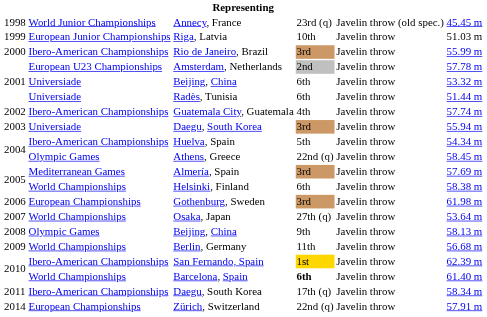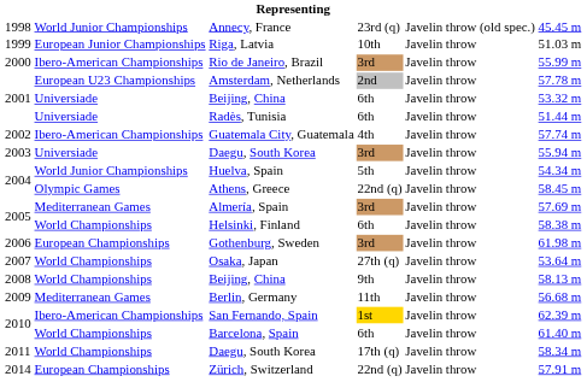 <table>
 <tr>
 <th colspan="6">Representing </th>
 </tr>
 <tr>
 <td>1998</td>
 <td><a href='#'>World Junior Championships</a></td>
 <td><a href='#'>Annecy</a>, France</td>
 <td>23rd (q)</td>
 <td>Javelin throw (old spec.)</td>
 <td><a href='#'>45.45 m</a></td>
 </tr>
 <tr>
 <td>1999</td>
 <td><a href='#'>European Junior Championships</a></td>
 <td><a href='#'>Riga</a>, Latvia</td>
 <td>10th</td>
 <td>Javelin throw</td>
 <td>51.03 m</td>
 </tr>
 <tr>
 <td>2000</td>
 <td><a href='#'>Ibero-American Championships</a></td>
 <td><a href='#'>Rio de Janeiro</a>, Brazil</td>
 <td bgcolor="cc9966">3rd</td>
 <td>Javelin throw</td>
 <td><a href='#'>55.99 m</a></td>
 </tr>
 <tr>
 <td rowspan=3>2001</td>
 <td><a href='#'>European U23 Championships</a></td>
 <td><a href='#'>Amsterdam</a>, Netherlands</td>
 <td bgcolor=silver>2nd</td>
 <td>Javelin throw</td>
 <td><a href='#'>57.78 m</a></td>
 </tr>
 <tr>
 <td><a href='#'>Universiade</a></td>
 <td><a href='#'>Beijing</a>, <a href='#'>China</a></td>
 <td>6th</td>
 <td>Javelin throw</td>
 <td><a href='#'>53.32 m</a></td>
 </tr>
 <tr>
 <td><a href='#'>Universiade</a></td>
 <td><a href='#'>Radès</a>, Tunisia</td>
 <td>6th</td>
 <td>Javelin throw</td>
 <td><a href='#'>51.44 m</a></td>
 </tr>
 <tr>
 <td>2002</td>
 <td><a href='#'>Ibero-American Championships</a></td>
 <td><a href='#'>Guatemala City</a>, Guatemala</td>
 <td>4th</td>
 <td>Javelin throw</td>
 <td><a href='#'>57.74 m</a></td>
 </tr>
 <tr>
 <td>2003</td>
 <td><a href='#'>Universiade</a></td>
 <td><a href='#'>Daegu</a>, <a href='#'>South Korea</a></td>
 <td bgcolor="cc9966">3rd</td>
 <td>Javelin throw</td>
 <td><a href='#'>55.94 m</a></td>
 </tr>
 <tr>
 <td rowspan=2>2004</td>
-<td><a href='#'>Ibero-American Championships</a></td>
+<td><a href='#'>World Junior Championships</a></td>
 <td><a href='#'>Huelva</a>, Spain</td>
 <td>5th</td>
 <td>Javelin throw</td>
 <td><a href='#'>54.34 m</a></td>
 </tr>
 <tr>
 <td><a href='#'>Olympic Games</a></td>
 <td><a href='#'>Athens</a>, Greece</td>
 <td>22nd (q)</td>
 <td>Javelin throw</td>
 <td><a href='#'>58.45 m</a></td>
 </tr>
 <tr>
 <td rowspan=2>2005</td>
 <td><a href='#'>Mediterranean Games</a></td>
 <td><a href='#'>Almería</a>, Spain</td>
 <td bgcolor="cc9966">3rd</td>
 <td>Javelin throw</td>
 <td><a href='#'>57.69 m</a></td>
 </tr>
 <tr>
 <td><a href='#'>World Championships</a></td>
 <td><a href='#'>Helsinki</a>, Finland</td>
 <td>6th</td>
 <td>Javelin throw</td>
 <td><a href='#'>58.38 m</a></td>
 </tr>
 <tr>
 <td>2006</td>
 <td><a href='#'>European Championships</a></td>
 <td><a href='#'>Gothenburg</a>, Sweden</td>
 <td bgcolor="cc9966">3rd</td>
 <td>Javelin throw</td>
 <td><a href='#'>61.98 m</a></td>
 </tr>
 <tr>
 <td>2007</td>
 <td><a href='#'>World Championships</a></td>
 <td><a href='#'>Osaka</a>, Japan</td>
 <td>27th (q)</td>
 <td>Javelin throw</td>
 <td><a href='#'>53.64 m</a></td>
 </tr>
 <tr>
 <td>2008</td>
-<td><a href='#'>Olympic Games</a></td>
+<td><a href='#'>World Championships</a></td>
 <td><a href='#'>Beijing</a>, <a href='#'>China</a></td>
 <td>9th</td>
 <td>Javelin throw</td>
 <td><a href='#'>58.13 m</a></td>
 </tr>
 <tr>
 <td>2009</td>
-<td><a href='#'>World Championships</a></td>
+<td><a href='#'>Mediterranean Games</a></td>
 <td><a href='#'>Berlin</a>, Germany</td>
 <td>11th</td>
 <td>Javelin throw</td>
 <td><a href='#'>56.68 m</a></td>
 </tr>
 <tr>
 <td rowspan=2>2010</td>
 <td><a href='#'>Ibero-American Championships</a></td>
 <td><a href='#'>San Fernando, Spain</a></td>
 <td bgcolor="gold">1st</td>
 <td>Javelin throw</td>
 <td><a href='#'>62.39 m</a></td>
 </tr>
 <tr>
 <td><a href='#'>World Championships</a></td>
 <td><a href='#'>Barcelona</a>, <a href='#'>Spain</a></td>
-<td><strong>6th</strong></td>
+<td>6th</td>
 <td>Javelin throw</td>
 <td><a href='#'>61.40 m</a></td>
 </tr>
 <tr>
 <td>2011</td>
-<td><a href='#'>Ibero-American Championships</a></td>
+<td><a href='#'>World Championships</a></td>
 <td><a href='#'>Daegu</a>, South Korea</td>
 <td>17th (q)</td>
 <td>Javelin throw</td>
 <td><a href='#'>58.34 m</a></td>
 </tr>
 <tr>
 <td>2014</td>
 <td><a href='#'>European Championships</a></td>
 <td><a href='#'>Zürich</a>, Switzerland</td>
 <td>22nd (q)</td>
 <td>Javelin throw</td>
 <td><a href='#'>57.91 m</a></td>
 </tr>
 </table>
